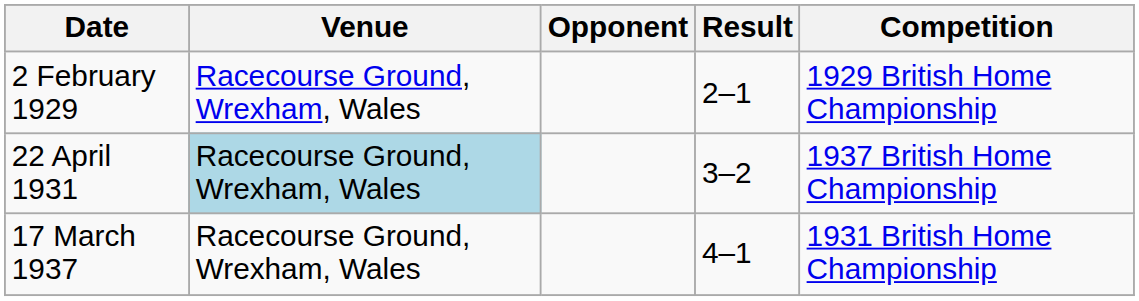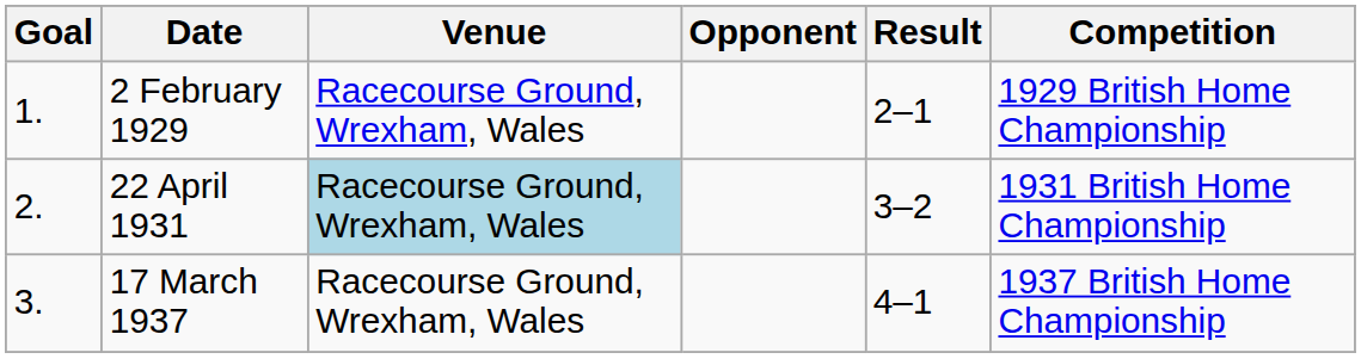 <table class="wikitable">
 <tr>
+<th>Goal</th>
 <th>Date</th>
 <th>Venue</th>
 <th>Opponent</th>
 <th>Result</th>
 <th>Competition</th>
 </tr>
 <tr>
+<td>1.</td>
 <td>2 February 1929</td>
 <td><a href='#'>Racecourse Ground</a>, <a href='#'>Wrexham</a>, Wales</td>
 <td></td>
 <td>2–1</td>
 <td><a href='#'>1929 British Home Championship</a></td>
 </tr>
 <tr>
+<td>2.</td>
 <td>22 April 1931</td>
 <td style="background: lightblue;">Racecourse Ground, Wrexham, Wales</td>
 <td></td>
 <td>3–2</td>
-<td><a href='#'>1937 British Home Championship</a></td>
+<td><a href='#'>1931 British Home Championship</a></td>
 </tr>
 <tr>
+<td>3.</td>
 <td>17 March 1937</td>
 <td>Racecourse Ground, Wrexham, Wales</td>
 <td></td>
 <td>4–1</td>
-<td><a href='#'>1931 British Home Championship</a></td>
+<td><a href='#'>1937 British Home Championship</a></td>
 </tr>
 </table>
